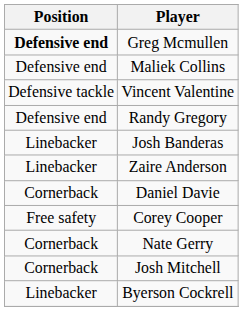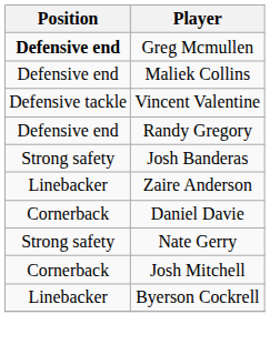 <table class="wikitable" style="text-align: center;">
 <tr>
 <th>Position</th>
 <th>Player</th>
 </tr>
 <tr>
 <td><strong>Defensive end</strong></td>
 <td>Greg Mcmullen</td>
 </tr>
 <tr>
 <td>Defensive end</td>
 <td>Maliek Collins</td>
 </tr>
 <tr>
 <td>Defensive tackle</td>
 <td>Vincent Valentine</td>
 </tr>
 <tr>
 <td>Defensive end</td>
 <td>Randy Gregory</td>
 </tr>
 <tr>
-<td>Linebacker</td>
+<td>Strong safety</td>
 <td>Josh Banderas</td>
 </tr>
 <tr>
 <td>Linebacker</td>
 <td>Zaire Anderson</td>
 </tr>
 <tr>
 <td>Cornerback</td>
 <td>Daniel Davie</td>
 </tr>
 <tr>
-<td>Free safety</td>
-<td>Corey Cooper</td>
-</tr>
-<tr>
-<td>Cornerback</td>
+<td>Strong safety</td>
 <td>Nate Gerry</td>
 </tr>
 <tr>
 <td>Cornerback</td>
 <td>Josh Mitchell</td>
 </tr>
 <tr>
 <td>Linebacker</td>
 <td>Byerson Cockrell</td>
 </tr>
 <tr>
 </tr>
 </table>
